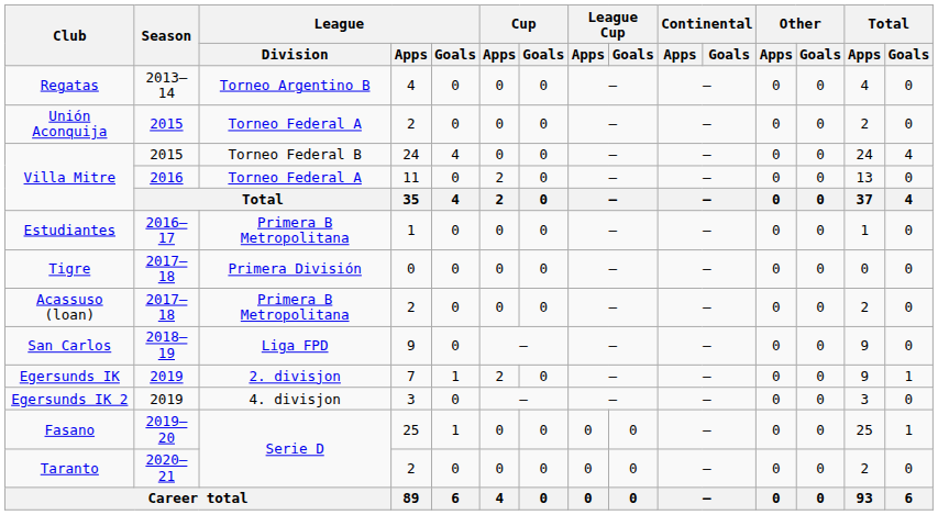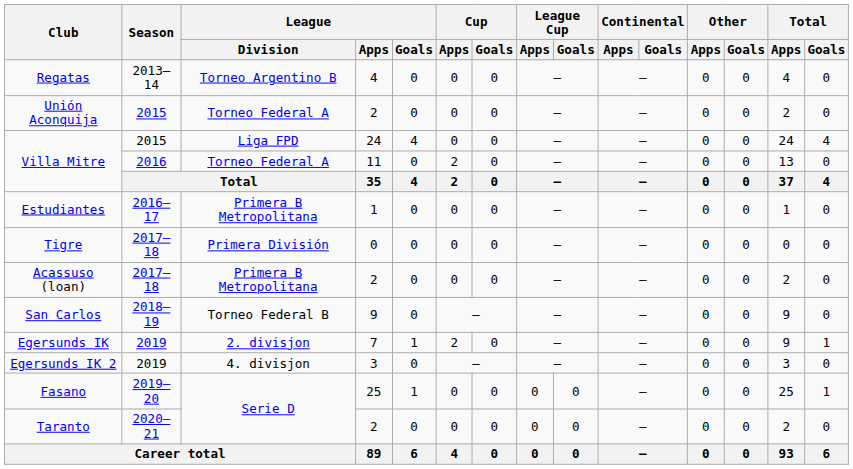 <table class="wikitable" style="text-align:center">
 <tr>
 <th rowspan="2">Club</th>
 <th rowspan="2">Season</th>
 <th colspan="3">League</th>
 <th colspan="2">Cup</th>
 <th colspan="2">League Cup</th>
 <th colspan="2">Continental</th>
 <th colspan="2">Other</th>
 <th colspan="2">Total</th>
 </tr>
 <tr>
 <th>Division</th>
 <th>Apps</th>
 <th>Goals</th>
 <th>Apps</th>
 <th>Goals</th>
 <th>Apps</th>
 <th>Goals</th>
 <th>Apps</th>
 <th>Goals</th>
 <th>Apps</th>
 <th>Goals</th>
 <th>Apps</th>
 <th>Goals</th>
 </tr>
 <tr>
 <td rowspan="1"><a href='#'>Regatas</a></td>
 <td>2013–14</td>
 <td rowspan="1"><a href='#'>Torneo Argentino B</a></td>
 <td>4</td>
 <td>0</td>
 <td>0</td>
 <td>0</td>
 <td colspan="2">—</td>
 <td colspan="2">—</td>
 <td>0</td>
 <td>0</td>
 <td>4</td>
 <td>0</td>
 </tr>
 <tr>
 <td rowspan="1"><a href='#'>Unión Aconquija</a></td>
 <td><a href='#'>2015</a></td>
 <td rowspan="1"><a href='#'>Torneo Federal A</a></td>
 <td>2</td>
 <td>0</td>
 <td>0</td>
 <td>0</td>
 <td colspan="2">—</td>
 <td colspan="2">—</td>
 <td>0</td>
 <td>0</td>
 <td>2</td>
 <td>0</td>
 </tr>
 <tr>
 <td rowspan="3"><a href='#'>Villa Mitre</a></td>
 <td>2015</td>
-<td rowspan="1">Torneo Federal B</td>
+<td rowspan="1"><a href='#'>Liga FPD</a></td>
 <td>24</td>
 <td>4</td>
 <td>0</td>
 <td>0</td>
 <td colspan="2">—</td>
 <td colspan="2">—</td>
 <td>0</td>
 <td>0</td>
 <td>24</td>
 <td>4</td>
 </tr>
 <tr>
 <td><a href='#'>2016</a></td>
 <td rowspan="1"><a href='#'>Torneo Federal A</a></td>
 <td>11</td>
 <td>0</td>
 <td>2</td>
 <td>0</td>
 <td colspan="2">—</td>
 <td colspan="2">—</td>
 <td>0</td>
 <td>0</td>
 <td>13</td>
 <td>0</td>
 </tr>
 <tr>
 <th colspan="2">Total</th>
 <th>35</th>
 <th>4</th>
 <th>2</th>
 <th>0</th>
 <th colspan="2">—</th>
 <th colspan="2">—</th>
 <th>0</th>
 <th>0</th>
 <th>37</th>
 <th>4</th>
 </tr>
 <tr>
 <td rowspan="1"><a href='#'>Estudiantes</a></td>
 <td><a href='#'>2016–17</a></td>
 <td rowspan="1"><a href='#'>Primera B Metropolitana</a></td>
 <td>1</td>
 <td>0</td>
 <td>0</td>
 <td>0</td>
 <td colspan="2">—</td>
 <td colspan="2">—</td>
 <td>0</td>
 <td>0</td>
 <td>1</td>
 <td>0</td>
 </tr>
 <tr>
 <td rowspan="1"><a href='#'>Tigre</a></td>
 <td><a href='#'>2017–18</a></td>
 <td rowspan="1"><a href='#'>Primera División</a></td>
 <td>0</td>
 <td>0</td>
 <td>0</td>
 <td>0</td>
 <td colspan="2">—</td>
 <td colspan="2">—</td>
 <td>0</td>
 <td>0</td>
 <td>0</td>
 <td>0</td>
 </tr>
 <tr>
 <td rowspan="1"><a href='#'>Acassuso</a> (loan)</td>
 <td><a href='#'>2017–18</a></td>
 <td rowspan="1"><a href='#'>Primera B Metropolitana</a></td>
 <td>2</td>
 <td>0</td>
 <td>0</td>
 <td>0</td>
 <td colspan="2">—</td>
 <td colspan="2">—</td>
 <td>0</td>
 <td>0</td>
 <td>2</td>
 <td>0</td>
 </tr>
 <tr>
 <td rowspan="1"><a href='#'>San Carlos</a></td>
 <td><a href='#'>2018–19</a></td>
-<td rowspan="1"><a href='#'>Liga FPD</a></td>
+<td rowspan="1">Torneo Federal B</td>
 <td>9</td>
 <td>0</td>
 <td colspan="2">—</td>
 <td colspan="2">—</td>
 <td colspan="2">—</td>
 <td>0</td>
 <td>0</td>
 <td>9</td>
 <td>0</td>
 </tr>
 <tr>
 <td rowspan="1"><a href='#'>Egersunds IK</a></td>
 <td><a href='#'>2019</a></td>
 <td rowspan="1"><a href='#'>2. divisjon</a></td>
 <td>7</td>
 <td>1</td>
 <td>2</td>
 <td>0</td>
 <td colspan="2">—</td>
 <td colspan="2">—</td>
 <td>0</td>
 <td>0</td>
 <td>9</td>
 <td>1</td>
 </tr>
 <tr>
 <td rowspan="1"><a href='#'>Egersunds IK 2</a></td>
 <td>2019</td>
 <td rowspan="1">4. divisjon</td>
 <td>3</td>
 <td>0</td>
 <td colspan="2">—</td>
 <td colspan="2">—</td>
 <td colspan="2">—</td>
 <td>0</td>
 <td>0</td>
 <td>3</td>
 <td>0</td>
 </tr>
 <tr>
 <td rowspan="1"><a href='#'>Fasano</a></td>
 <td><a href='#'>2019–20</a></td>
 <td rowspan="2"><a href='#'>Serie D</a></td>
 <td>25</td>
 <td>1</td>
 <td>0</td>
 <td>0</td>
 <td>0</td>
 <td>0</td>
 <td colspan="2">—</td>
 <td>0</td>
 <td>0</td>
 <td>25</td>
 <td>1</td>
 </tr>
 <tr>
 <td rowspan="1"><a href='#'>Taranto</a></td>
 <td><a href='#'>2020–21</a></td>
 <td>2</td>
 <td>0</td>
 <td>0</td>
 <td>0</td>
 <td>0</td>
 <td>0</td>
 <td colspan="2">—</td>
 <td>0</td>
 <td>0</td>
 <td>2</td>
 <td>0</td>
 </tr>
 <tr>
 <th colspan="3">Career total</th>
 <th>89</th>
 <th>6</th>
 <th>4</th>
 <th>0</th>
 <th>0</th>
 <th>0</th>
 <th colspan="2">—</th>
 <th>0</th>
 <th>0</th>
 <th>93</th>
 <th>6</th>
 </tr>
 </table>
